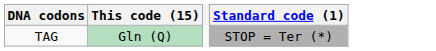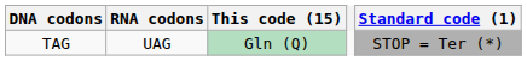 <table class="wikitable" style="border: none; text-align: center;">
 <tr>
 <th>DNA codons</th>
+<th>RNA codons</th>
 <th>This code (15)</th>
 <th style="border: none; width: 1px;"></th>
 <th><a href='#'>Standard code</a> (1)</th>
 </tr>
 <tr>
 <td><code>TAG</code></td>
+<td><code>UAG</code></td>
 <td style="background-color:#b3dec0;"><code>Gln</code> <code>(Q)</code></td>
 <td style="border: none; width: 1px;"></td>
 <td style="background-color:#B0B0B0;"><code>STOP = Ter</code> <code>(*)</code></td>
 </tr>
 </table>
